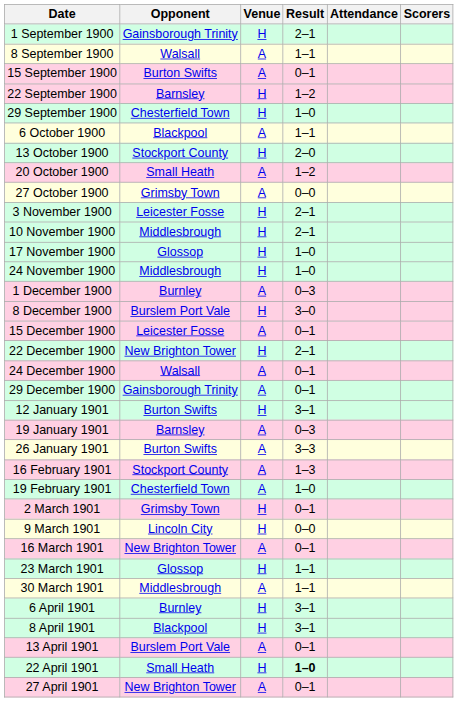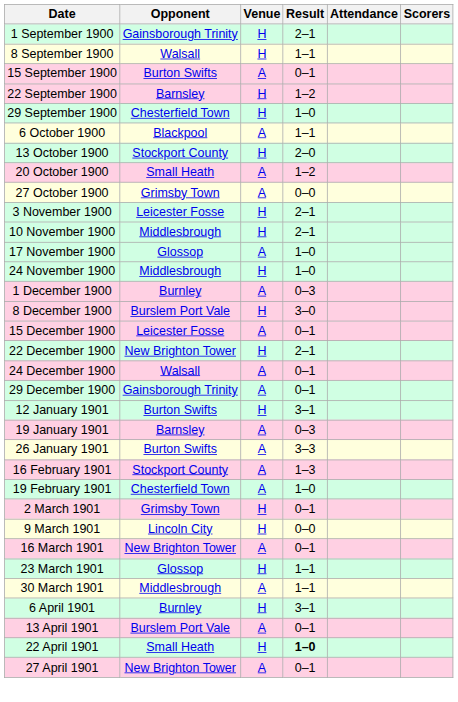 <table class="wikitable sortable" style="text-align:center;">
 <tr>
 <th>Date</th>
 <th>Opponent</th>
 <th>Venue</th>
 <th>Result</th>
 <th>Attendance</th>
 <th>Scorers</th>
 </tr>
 <tr style="background:#d0ffe3;">
 <td>1 September 1900</td>
 <td><a href='#'>Gainsborough Trinity</a></td>
 <td><a href='#'>H</a></td>
 <td>2–1</td>
 <td></td>
 <td></td>
 </tr>
 <tr style="background:#ffffdd;">
 <td>8 September 1900</td>
 <td><a href='#'>Walsall</a></td>
-<td><a href='#'>A</a></td>
+<td><a href='#'>H</a></td>
 <td>1–1</td>
 <td></td>
 <td></td>
 </tr>
 <tr style="background:#ffd0e3;">
 <td>15 September 1900</td>
 <td><a href='#'>Burton Swifts</a></td>
 <td><a href='#'>A</a></td>
 <td>0–1</td>
 <td></td>
 <td></td>
 </tr>
 <tr style="background:#ffd0e3;">
 <td>22 September 1900</td>
 <td><a href='#'>Barnsley</a></td>
 <td><a href='#'>H</a></td>
 <td>1–2</td>
 <td></td>
 <td></td>
 </tr>
 <tr style="background:#d0ffe3;">
 <td>29 September 1900</td>
 <td><a href='#'>Chesterfield Town</a></td>
 <td><a href='#'>H</a></td>
 <td>1–0</td>
 <td></td>
 <td></td>
 </tr>
 <tr style="background:#ffffdd;">
 <td>6 October 1900</td>
 <td><a href='#'>Blackpool</a></td>
 <td><a href='#'>A</a></td>
 <td>1–1</td>
 <td></td>
 <td></td>
 </tr>
 <tr style="background:#d0ffe3;">
 <td>13 October 1900</td>
 <td><a href='#'>Stockport County</a></td>
 <td><a href='#'>H</a></td>
 <td>2–0</td>
 <td></td>
 <td></td>
 </tr>
 <tr style="background:#ffd0e3;">
 <td>20 October 1900</td>
 <td><a href='#'>Small Heath</a></td>
 <td><a href='#'>A</a></td>
 <td>1–2</td>
 <td></td>
 <td></td>
 </tr>
 <tr style="background:#ffffdd;">
 <td>27 October 1900</td>
 <td><a href='#'>Grimsby Town</a></td>
 <td><a href='#'>A</a></td>
 <td>0–0</td>
 <td></td>
 <td></td>
 </tr>
 <tr style="background:#d0ffe3;">
 <td>3 November 1900</td>
 <td><a href='#'>Leicester Fosse</a></td>
 <td><a href='#'>H</a></td>
 <td>2–1</td>
 <td></td>
 <td></td>
 </tr>
 <tr style="background:#d0ffe3;">
 <td>10 November 1900</td>
 <td><a href='#'>Middlesbrough</a></td>
 <td><a href='#'>H</a></td>
 <td>2–1</td>
 <td></td>
 <td></td>
 </tr>
 <tr style="background:#d0ffe3;">
 <td>17 November 1900</td>
 <td><a href='#'>Glossop</a></td>
-<td><a href='#'>H</a></td>
+<td><a href='#'>A</a></td>
 <td>1–0</td>
 <td></td>
 <td></td>
 </tr>
 <tr style="background:#d0ffe3;">
 <td>24 November 1900</td>
 <td><a href='#'>Middlesbrough</a></td>
 <td><a href='#'>H</a></td>
 <td>1–0</td>
 <td></td>
 <td></td>
 </tr>
 <tr style="background:#ffd0e3;">
 <td>1 December 1900</td>
 <td><a href='#'>Burnley</a></td>
 <td><a href='#'>A</a></td>
 <td>0–3</td>
 <td></td>
 <td></td>
 </tr>
 <tr style="background:#ffd0e3;">
 <td>8 December 1900</td>
 <td><a href='#'>Burslem Port Vale</a></td>
 <td><a href='#'>H</a></td>
 <td>3–0</td>
 <td></td>
 <td></td>
 </tr>
 <tr style="background:#ffd0e3;">
 <td>15 December 1900</td>
 <td><a href='#'>Leicester Fosse</a></td>
 <td><a href='#'>A</a></td>
 <td>0–1</td>
 <td></td>
 <td></td>
 </tr>
 <tr style="background:#d0ffe3;">
 <td>22 December 1900</td>
 <td><a href='#'>New Brighton Tower</a></td>
 <td><a href='#'>H</a></td>
 <td>2–1</td>
 <td></td>
 <td></td>
 </tr>
 <tr style="background:#ffd0e3;">
 <td>24 December 1900</td>
 <td><a href='#'>Walsall</a></td>
 <td><a href='#'>A</a></td>
 <td>0–1</td>
 <td></td>
 <td></td>
 </tr>
 <tr style="background:#d0ffe3;">
 <td>29 December 1900</td>
 <td><a href='#'>Gainsborough Trinity</a></td>
 <td><a href='#'>A</a></td>
 <td>0–1</td>
 <td></td>
 <td></td>
 </tr>
 <tr style="background:#d0ffe3;">
 <td>12 January 1901</td>
 <td><a href='#'>Burton Swifts</a></td>
 <td><a href='#'>H</a></td>
 <td>3–1</td>
 <td></td>
 <td></td>
 </tr>
 <tr style="background:#ffd0e3;">
 <td>19 January 1901</td>
 <td><a href='#'>Barnsley</a></td>
 <td><a href='#'>A</a></td>
 <td>0–3</td>
 <td></td>
 <td></td>
 </tr>
 <tr style="background:#ffffdd;">
 <td>26 January 1901</td>
 <td><a href='#'>Burton Swifts</a></td>
 <td><a href='#'>A</a></td>
 <td>3–3</td>
 <td></td>
 <td></td>
 </tr>
 <tr style="background:#ffd0e3;">
 <td>16 February 1901</td>
 <td><a href='#'>Stockport County</a></td>
 <td><a href='#'>A</a></td>
 <td>1–3</td>
 <td></td>
 <td></td>
 </tr>
 <tr style="background:#d0ffe3;">
 <td>19 February 1901</td>
 <td><a href='#'>Chesterfield Town</a></td>
 <td><a href='#'>A</a></td>
 <td>1–0</td>
 <td></td>
 <td></td>
 </tr>
 <tr style="background:#ffd0e3;">
 <td>2 March 1901</td>
 <td><a href='#'>Grimsby Town</a></td>
 <td><a href='#'>H</a></td>
 <td>0–1</td>
 <td></td>
 <td></td>
 </tr>
 <tr style="background:#ffffdd;">
 <td>9 March 1901</td>
 <td><a href='#'>Lincoln City</a></td>
 <td><a href='#'>H</a></td>
 <td>0–0</td>
 <td></td>
 <td></td>
 </tr>
 <tr style="background:#ffd0e3;">
 <td>16 March 1901</td>
 <td><a href='#'>New Brighton Tower</a></td>
 <td><a href='#'>A</a></td>
 <td>0–1</td>
 <td></td>
 <td></td>
 </tr>
 <tr style="background:#d0ffe3;">
 <td>23 March 1901</td>
 <td><a href='#'>Glossop</a></td>
 <td><a href='#'>H</a></td>
 <td>1–1</td>
 <td></td>
 <td></td>
 </tr>
 <tr style="background:#ffffdd;">
 <td>30 March 1901</td>
 <td><a href='#'>Middlesbrough</a></td>
 <td><a href='#'>A</a></td>
 <td>1–1</td>
 <td></td>
 <td></td>
 </tr>
 <tr style="background:#d0ffe3;">
 <td>6 April 1901</td>
 <td><a href='#'>Burnley</a></td>
 <td><a href='#'>H</a></td>
 <td>3–1</td>
 <td></td>
 <td></td>
 </tr>
-<tr style="background:#d0ffe3;">
-<td>8 April 1901</td>
-<td><a href='#'>Blackpool</a></td>
-<td><a href='#'>H</a></td>
-<td>3–1</td>
-<td></td>
-<td></td>
-</tr>
 <tr style="background:#ffd0e3;">
 <td>13 April 1901</td>
 <td><a href='#'>Burslem Port Vale</a></td>
 <td><a href='#'>A</a></td>
 <td>0–1</td>
 <td></td>
 <td></td>
 </tr>
 <tr style="background:#d0ffe3;">
 <td>22 April 1901</td>
 <td><a href='#'>Small Heath</a></td>
 <td><a href='#'>H</a></td>
 <td><strong>1–0</strong></td>
 <td></td>
 <td></td>
 </tr>
 <tr style="background:#ffd0e3;">
 <td>27 April 1901</td>
 <td><a href='#'>New Brighton Tower</a></td>
 <td><a href='#'>A</a></td>
 <td>0–1</td>
 <td></td>
 <td></td>
 </tr>
 </table>
